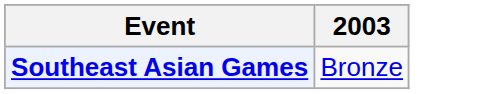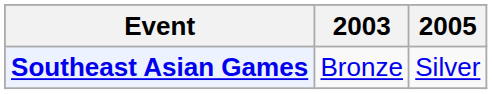 <table class="wikitable" style="font-size: 90%; text-align:center">
 <tr>
 <th>Event</th>
 <th>2003</th>
+<th>2005</th>
 </tr>
 <tr>
 <td bgcolor="#ECF2FF"; align="left"><strong><a href='#'>Southeast Asian Games</a></strong></td>
 <td> <a href='#'>Bronze</a></td>
+<td> <a href='#'>Silver</a></td>
 </tr>
 </table>
